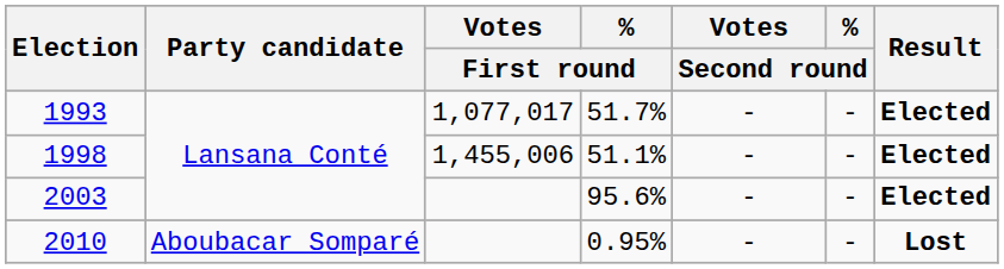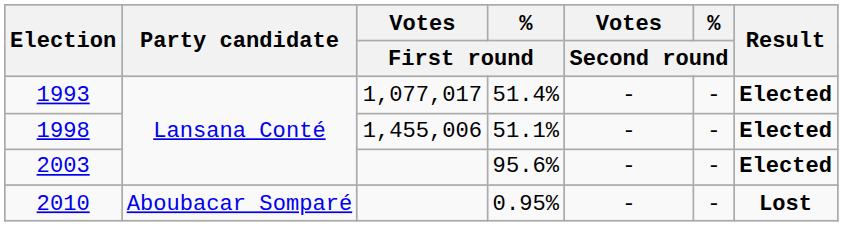 <table class="wikitable" style="text-align:center">
 <tr>
 <th rowspan="2">Election</th>
 <th rowspan="2">Party candidate</th>
 <th>Votes</th>
 <th>%</th>
 <th><strong>Votes</strong></th>
 <th><strong>%</strong></th>
 <th rowspan="2"><strong>Result</strong></th>
 </tr>
 <tr>
 <th colspan="2"><strong>First round</strong></th>
 <th colspan="2"><strong>Second round</strong></th>
 </tr>
 <tr>
 <td><a href='#'>1993</a></td>
 <td rowspan="3"><a href='#'>Lansana Conté</a></td>
 <td>1,077,017</td>
-<td>51.7%</td>
+<td>51.4%</td>
 <td>-</td>
 <td>-</td>
 <td><strong>Elected</strong> </td>
 </tr>
 <tr>
 <td><a href='#'>1998</a></td>
 <td>1,455,006</td>
 <td>51.1%</td>
 <td>-</td>
 <td>-</td>
 <td><strong>Elected</strong> </td>
 </tr>
 <tr>
 <td><a href='#'>2003</a></td>
 <td></td>
 <td>95.6%</td>
 <td>-</td>
 <td>-</td>
 <td><strong>Elected</strong> </td>
 </tr>
 <tr>
 <td><a href='#'>2010</a></td>
 <td><a href='#'>Aboubacar Somparé</a></td>
 <td></td>
 <td>0.95%</td>
 <td>-</td>
 <td>-</td>
 <td><strong>Lost</strong> </td>
 </tr>
 </table>
